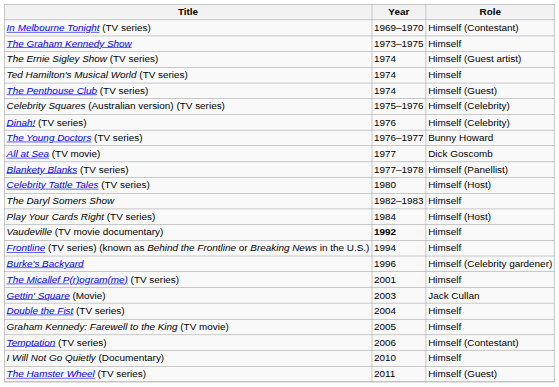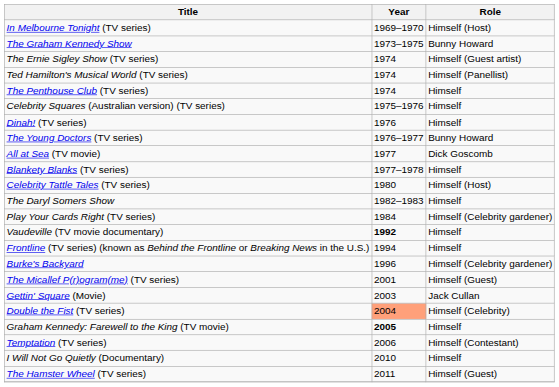 <table class="wikitable">
 <tr>
 <th>Title</th>
 <th>Year</th>
 <th>Role</th>
 </tr>
 <tr>
 <td><em><a href='#'>In Melbourne Tonight</a></em> (TV series)</td>
 <td>1969–1970</td>
-<td>Himself (Contestant)</td>
+<td>Himself (Host)</td>
 </tr>
 <tr>
 <td><em><a href='#'>The Graham Kennedy Show</a></em></td>
 <td>1973–1975</td>
-<td>Himself</td>
+<td>Bunny Howard</td>
 </tr>
 <tr>
 <td><em>The Ernie Sigley Show</em> (TV series)</td>
 <td>1974</td>
 <td>Himself (Guest artist)</td>
 </tr>
 <tr>
 <td><em>Ted Hamilton's Musical World</em> (TV series)</td>
 <td>1974</td>
-<td>Himself</td>
+<td>Himself (Panellist)</td>
 </tr>
 <tr>
 <td><em><a href='#'>The Penthouse Club</a></em> (TV series)</td>
 <td>1974</td>
-<td>Himself (Guest)</td>
+<td>Himself</td>
 </tr>
 <tr>
 <td><em>Celebrity Squares</em> (Australian version) (TV series)</td>
 <td>1975–1976</td>
-<td>Himself (Celebrity)</td>
+<td>Himself</td>
 </tr>
 <tr>
 <td><em><a href='#'>Dinah!</a></em> (TV series)</td>
 <td>1976</td>
-<td>Himself (Celebrity)</td>
+<td>Himself</td>
 </tr>
 <tr>
 <td><em><a href='#'>The Young Doctors</a></em>  (TV series)</td>
 <td>1976–1977</td>
 <td>Bunny Howard</td>
 </tr>
 <tr>
 <td><em><a href='#'>All at Sea</a></em> (TV movie)</td>
 <td>1977</td>
 <td>Dick Goscomb</td>
 </tr>
 <tr>
 <td><em><a href='#'>Blankety Blanks</a></em> (TV series)</td>
 <td>1977–1978</td>
-<td>Himself (Panellist)</td>
+<td>Himself</td>
 </tr>
 <tr>
 <td><em><a href='#'>Celebrity Tattle Tales</a></em> (TV series)</td>
 <td>1980</td>
 <td>Himself (Host)</td>
 </tr>
 <tr>
 <td><em>The Daryl Somers Show</em></td>
 <td>1982–1983</td>
 <td>Himself</td>
 </tr>
 <tr>
 <td><em>Play Your Cards Right</em> (TV series)</td>
 <td>1984</td>
-<td>Himself (Host)</td>
+<td>Himself (Celebrity gardener)</td>
 </tr>
 <tr>
 <td><em>Vaudeville</em> (TV movie documentary)</td>
 <td><strong>1992</strong></td>
 <td>Himself</td>
 </tr>
 <tr>
 <td><em><a href='#'>Frontline</a></em> (TV series) (known as <em>Behind the Frontline</em> or <em>Breaking News</em> in the U.S.)</td>
 <td>1994</td>
 <td>Himself</td>
 </tr>
 <tr>
 <td><em><a href='#'>Burke's Backyard</a></em></td>
 <td>1996</td>
 <td>Himself (Celebrity gardener)</td>
 </tr>
 <tr>
 <td><em><a href='#'>The Micallef P(r)ogram(me)</a></em> (TV series)</td>
 <td>2001</td>
-<td>Himself</td>
+<td>Himself (Guest)</td>
 </tr>
 <tr>
 <td><em><a href='#'>Gettin' Square</a></em> (Movie)</td>
 <td>2003</td>
 <td>Jack Cullan</td>
 </tr>
 <tr>
 <td><em><a href='#'>Double the Fist</a></em> (TV series)</td>
-<td>2004</td>
-<td>Himself</td>
+<td style="background: lightsalmon;">2004</td>
+<td>Himself (Celebrity)</td>
 </tr>
 <tr>
 <td><em>Graham Kennedy: Farewell to the King</em> (TV movie)</td>
-<td>2005</td>
+<td><strong>2005</strong></td>
 <td>Himself</td>
 </tr>
 <tr>
 <td><em><a href='#'>Temptation</a></em> (TV series)</td>
 <td>2006</td>
 <td>Himself (Contestant)</td>
 </tr>
 <tr>
 <td><em>I Will Not Go Quietly</em> (Documentary)</td>
 <td>2010</td>
 <td>Himself</td>
 </tr>
 <tr>
 <td><em><a href='#'>The Hamster Wheel</a></em> (TV series)</td>
 <td>2011</td>
 <td>Himself (Guest)</td>
 </tr>
 <tr>
 </tr>
 </table>
